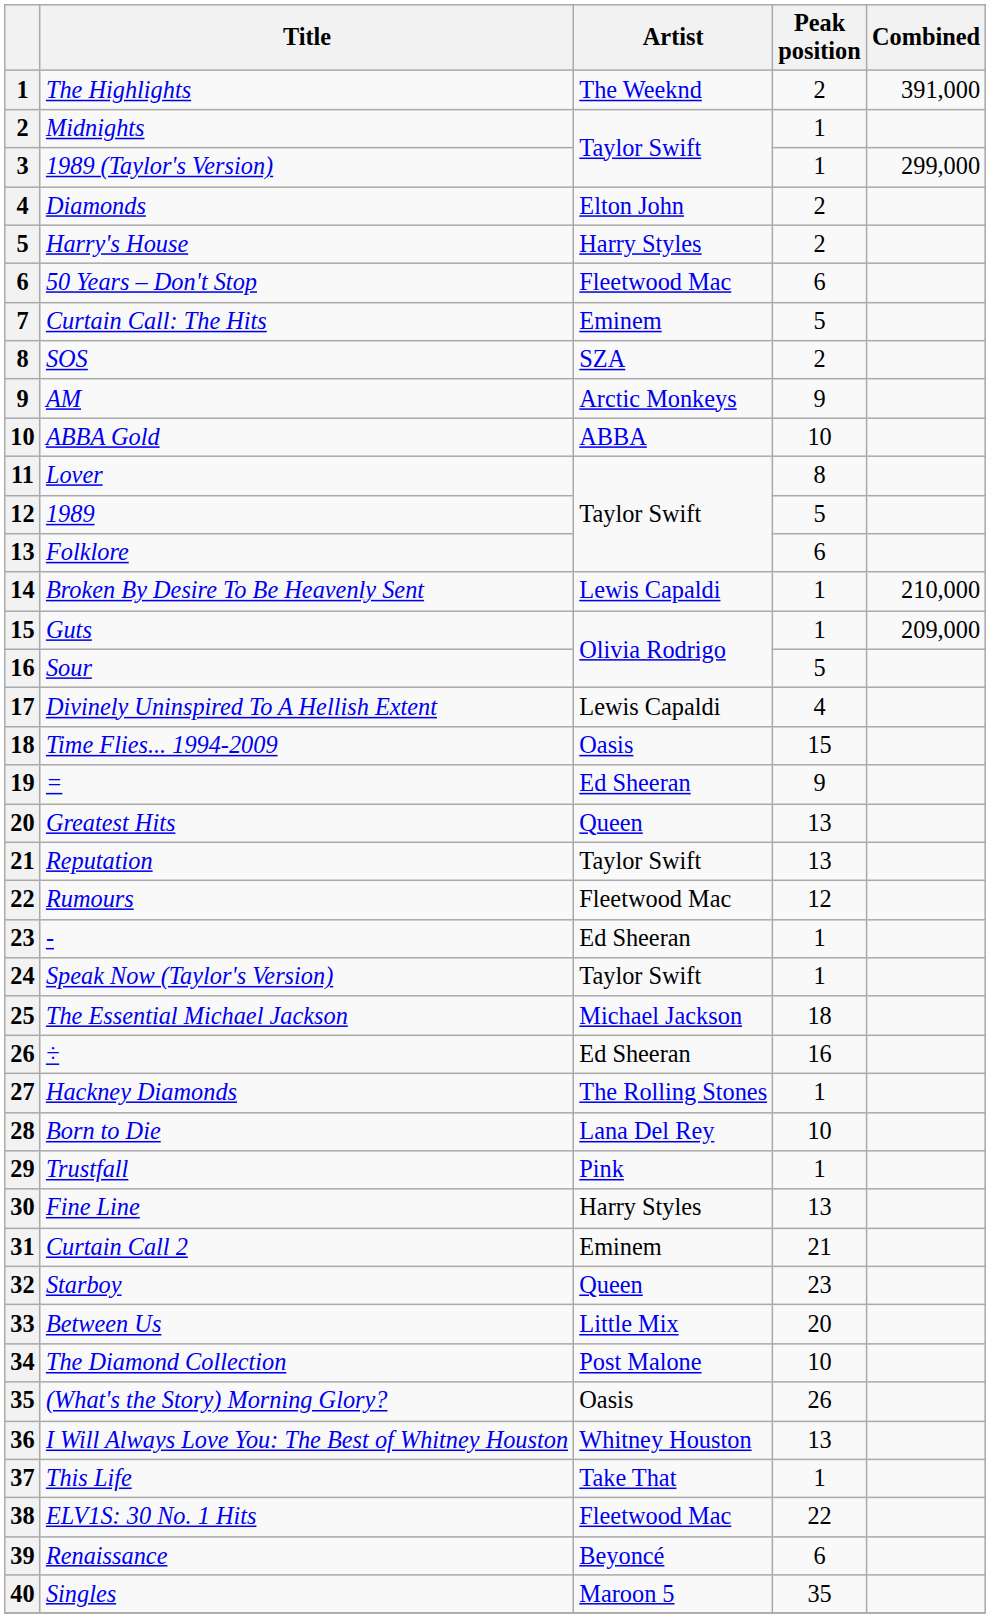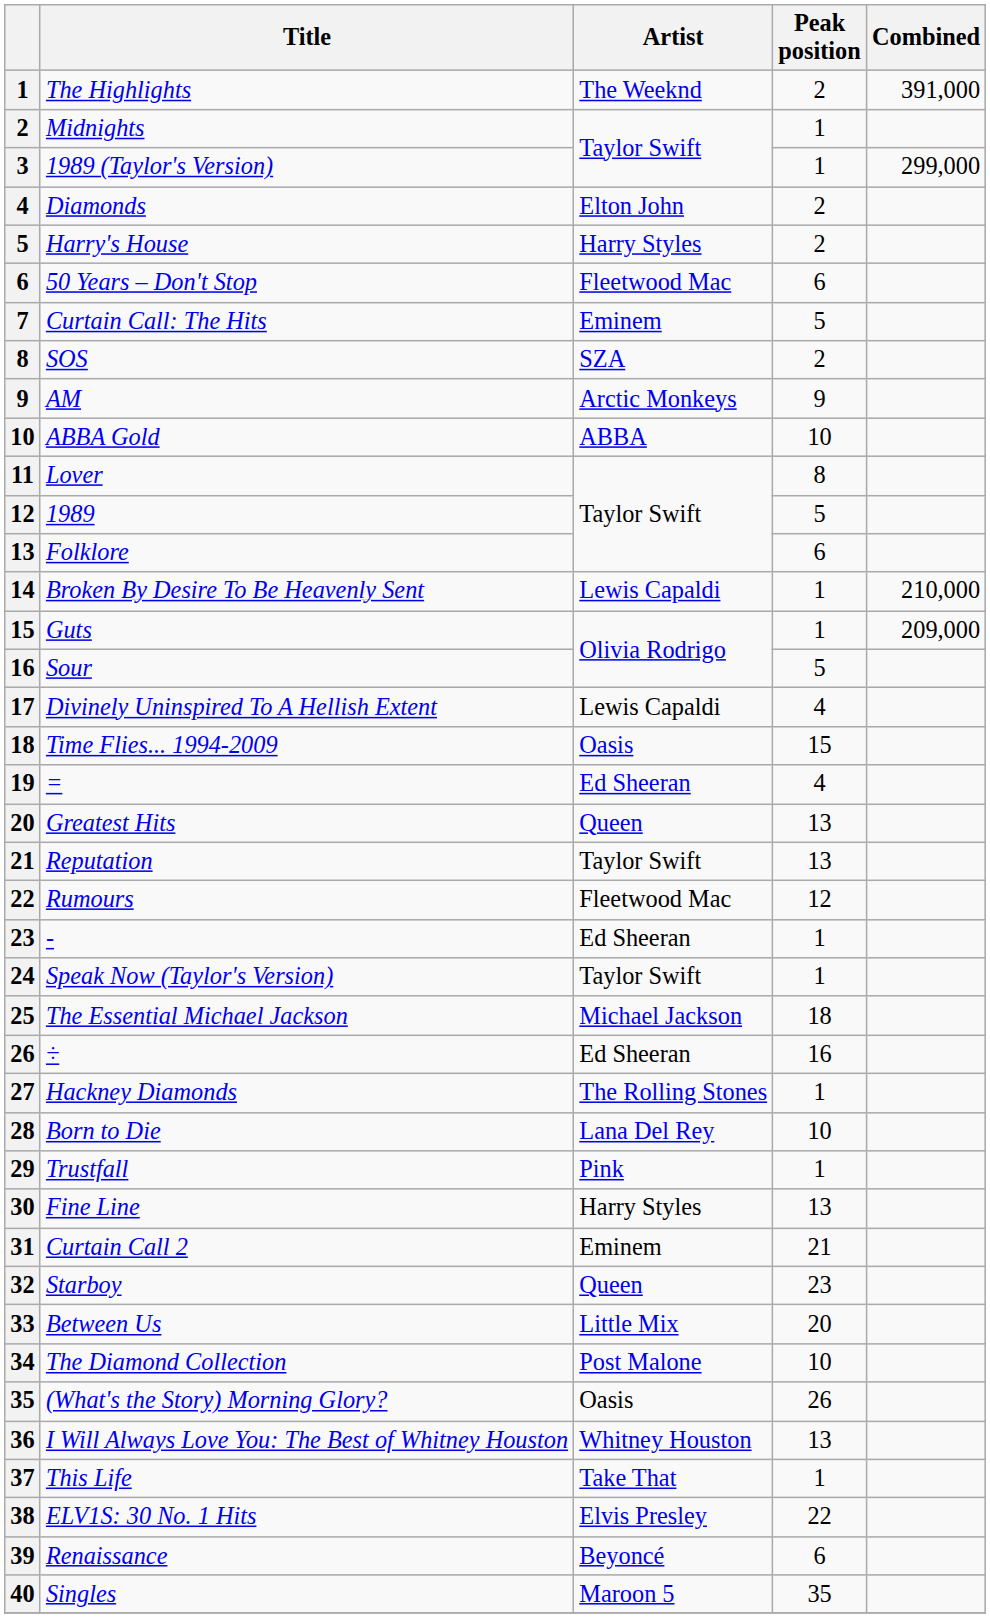 <table class="wikitable plainrowheaders sortable">
 <tr>
 <th scope=col></th>
 <th scope=col>Title</th>
 <th scope=col>Artist</th>
 <th scope=col>Peak<br>position</th>
 <th scope=col>Combined</th>
 </tr>
 <tr>
 <th scope=row style="text-align:center;">1</th>
 <td><em><a href='#'>The Highlights</a></em></td>
 <td><a href='#'>The Weeknd</a></td>
 <td align="center">2</td>
 <td align="right">391,000</td>
 </tr>
 <tr>
 <th scope=row style="text-align:center;">2</th>
 <td><em><a href='#'>Midnights</a></em></td>
 <td rowspan="2"><a href='#'>Taylor Swift</a></td>
 <td align="center">1</td>
 <td align="right"></td>
 </tr>
 <tr>
 <th scope=row style="text-align:center;">3</th>
 <td><em><a href='#'>1989 (Taylor's Version)</a></em></td>
 <td align="center">1</td>
 <td align="right">299,000</td>
 </tr>
 <tr>
 <th scope=row style="text-align:center;">4</th>
 <td><em><a href='#'>Diamonds</a></em></td>
 <td><a href='#'>Elton John</a></td>
 <td align="center">2</td>
 <td align="right"></td>
 </tr>
 <tr>
 <th scope=row style="text-align:center;">5</th>
 <td><em><a href='#'>Harry's House</a></em></td>
 <td><a href='#'>Harry Styles</a></td>
 <td align="center">2 </td>
 <td align="right"></td>
 </tr>
 <tr>
 <th scope=row style="text-align:center;">6</th>
 <td><em><a href='#'>50 Years – Don't Stop</a></em></td>
 <td><a href='#'>Fleetwood Mac</a></td>
 <td align="center">6 </td>
 <td align="right"></td>
 </tr>
 <tr>
 <th scope=row style="text-align:center;">7</th>
 <td><em><a href='#'>Curtain Call: The Hits</a></em></td>
 <td><a href='#'>Eminem</a></td>
 <td align="center">5 </td>
 <td align="right"></td>
 </tr>
 <tr>
 <th scope=row style="text-align:center;">8</th>
 <td><em><a href='#'>SOS</a></em></td>
 <td><a href='#'>SZA</a></td>
 <td align="center">2</td>
 <td align="right"></td>
 </tr>
 <tr>
 <th scope=row style="text-align:center;">9</th>
 <td><em><a href='#'>AM</a></em></td>
 <td><a href='#'>Arctic Monkeys</a></td>
 <td align="center">9 </td>
 <td align="right"></td>
 </tr>
 <tr>
 <th scope=row style="text-align:center;">10</th>
 <td><em><a href='#'>ABBA Gold</a></em></td>
 <td><a href='#'>ABBA</a></td>
 <td align="center">10 </td>
 <td align="right"></td>
 </tr>
 <tr>
 <th scope=row style="text-align:center;">11</th>
 <td><em><a href='#'>Lover</a></em></td>
 <td rowspan="3">Taylor Swift</td>
 <td align="center">8 </td>
 <td align="right"></td>
 </tr>
 <tr>
 <th scope=row style="text-align:center;">12</th>
 <td><em><a href='#'>1989</a></em></td>
 <td align="center">5 </td>
 <td align="right"></td>
 </tr>
 <tr>
 <th scope=row style="text-align:center;">13</th>
 <td><em><a href='#'>Folklore</a></em></td>
 <td align="center">6 </td>
 <td align="right"></td>
 </tr>
 <tr>
 <th scope=row style="text-align:center;">14</th>
 <td><em><a href='#'>Broken By Desire To Be Heavenly Sent</a></em></td>
 <td><a href='#'>Lewis Capaldi</a></td>
 <td align="center">1</td>
 <td align="right">210,000</td>
 </tr>
 <tr>
 <th scope=row style="text-align:center;">15</th>
 <td><em><a href='#'>Guts</a></em></td>
 <td rowspan="2"><a href='#'>Olivia Rodrigo</a></td>
 <td align="center">1</td>
 <td align="right">209,000</td>
 </tr>
 <tr>
 <th scope=row style="text-align:center;">16</th>
 <td><em><a href='#'>Sour</a></em></td>
 <td align="center">5 </td>
 <td align="right"></td>
 </tr>
 <tr>
 <th scope=row style="text-align:center;">17</th>
 <td><em><a href='#'>Divinely Uninspired To A Hellish Extent</a></em></td>
 <td>Lewis Capaldi</td>
 <td align="center">4 </td>
 <td align="right"></td>
 </tr>
 <tr>
 <th scope=row style="text-align:center;">18</th>
 <td><em><a href='#'>Time Flies... 1994-2009</a></em></td>
 <td><a href='#'>Oasis</a></td>
 <td align="center">15 </td>
 <td align="right"></td>
 </tr>
 <tr>
 <th scope=row style="text-align:center;">19</th>
 <td><em><a href='#'>=</a></em></td>
 <td><a href='#'>Ed Sheeran</a></td>
-<td align="center">9 </td>
+<td align="center">4 </td>
 <td align="right"></td>
 </tr>
 <tr>
 <th scope=row style="text-align:center;">20</th>
 <td><em><a href='#'>Greatest Hits</a></em></td>
 <td><a href='#'>Queen</a></td>
 <td align="center">13 </td>
 <td align="right"></td>
 </tr>
 <tr>
 <th scope=row style="text-align:center;">21</th>
 <td><em><a href='#'>Reputation</a></em></td>
 <td>Taylor Swift</td>
 <td align="center">13 </td>
 <td align="right"></td>
 </tr>
 <tr>
 <th scope=row style="text-align:center;">22</th>
 <td><em><a href='#'>Rumours</a></em></td>
 <td>Fleetwood Mac</td>
 <td align="center">12 </td>
 <td align="right"></td>
 </tr>
 <tr>
 <th scope=row style="text-align:center;">23</th>
 <td><em><a href='#'>-</a></em></td>
 <td>Ed Sheeran</td>
 <td align="center">1</td>
 <td align="right"></td>
 </tr>
 <tr>
 <th scope=row style="text-align:center;">24</th>
 <td><em><a href='#'>Speak Now (Taylor's Version)</a></em></td>
 <td>Taylor Swift</td>
 <td align="center">1</td>
 <td align="right"></td>
 </tr>
 <tr>
 <th scope=row style="text-align:center;">25</th>
 <td><em><a href='#'>The Essential Michael Jackson</a></em></td>
 <td><a href='#'>Michael Jackson</a></td>
 <td align="center">18 </td>
 <td align="right"></td>
 </tr>
 <tr>
 <th scope=row style="text-align:center;">26</th>
 <td><em><a href='#'>÷</a></em></td>
 <td>Ed Sheeran</td>
 <td align="center">16 </td>
 <td align="right"></td>
 </tr>
 <tr>
 <th scope=row style="text-align:center;">27</th>
 <td><em><a href='#'>Hackney Diamonds</a></em></td>
 <td><a href='#'>The Rolling Stones</a></td>
 <td align="center">1</td>
 <td align="right"></td>
 </tr>
 <tr>
 <th scope=row style="text-align:center;">28</th>
 <td><em><a href='#'>Born to Die</a></em></td>
 <td><a href='#'>Lana Del Rey</a></td>
 <td align="center">10 </td>
 <td align="right"></td>
 </tr>
 <tr>
 <th scope=row style="text-align:center;">29</th>
 <td><em><a href='#'>Trustfall</a></em></td>
 <td><a href='#'>Pink</a></td>
 <td align="center">1</td>
 <td align="right"></td>
 </tr>
 <tr>
 <th scope=row style="text-align:center;">30</th>
 <td><em><a href='#'>Fine Line</a></em></td>
 <td>Harry Styles</td>
 <td align="center">13 </td>
 <td align="right"></td>
 </tr>
 <tr>
 <th scope=row style="text-align:center;">31</th>
 <td><em><a href='#'>Curtain Call 2</a></em></td>
 <td>Eminem</td>
 <td align="center">21 </td>
 <td align="right"></td>
 </tr>
 <tr>
 <th scope=row style="text-align:center;">32</th>
 <td><em><a href='#'>Starboy</a></em></td>
 <td><a href='#'>Queen</a></td>
 <td align="center">23 </td>
 <td align="right"></td>
 </tr>
 <tr>
 <th scope=row style="text-align:center;">33</th>
 <td><em><a href='#'>Between Us</a></em></td>
 <td><a href='#'>Little Mix</a></td>
 <td align="center">20 </td>
 <td align="right"></td>
 </tr>
 <tr>
 <th scope=row style="text-align:center;">34</th>
 <td><em><a href='#'>The Diamond Collection</a></em></td>
 <td><a href='#'>Post Malone</a></td>
 <td align="center">10</td>
 <td align="right"></td>
 </tr>
 <tr>
 <th scope=row style="text-align:center;">35</th>
 <td><em><a href='#'>(What's the Story) Morning Glory?</a></em></td>
 <td>Oasis</td>
 <td align="center">26 </td>
 <td align="right"></td>
 </tr>
 <tr>
 <th scope=row style="text-align:center;">36</th>
 <td><em><a href='#'>I Will Always Love You: The Best of Whitney Houston</a></em></td>
 <td><a href='#'>Whitney Houston</a></td>
 <td align="center">13</td>
 <td align="right"></td>
 </tr>
 <tr>
 <th scope=row style="text-align:center;">37</th>
 <td><em><a href='#'>This Life</a></em></td>
 <td><a href='#'>Take That</a></td>
 <td align="center">1</td>
 <td align="right"></td>
 </tr>
 <tr>
 <th scope=row style="text-align:center;">38</th>
 <td><em><a href='#'>ELV1S: 30 No. 1 Hits</a></em></td>
-<td><a href='#'>Fleetwood Mac</a></td>
+<td><a href='#'>Elvis Presley</a></td>
 <td align="center">22 </td>
 <td align="right"></td>
 </tr>
 <tr>
 <th scope=row style="text-align:center;">39</th>
 <td><em><a href='#'>Renaissance</a></em></td>
 <td><a href='#'>Beyoncé</a></td>
 <td align="center">6 </td>
 <td align="right"></td>
 </tr>
 <tr>
 <th scope=row style="text-align:center;">40</th>
 <td><em><a href='#'>Singles</a></em></td>
 <td><a href='#'>Maroon 5</a></td>
 <td align="center">35 </td>
 <td align="right"></td>
 </tr>
 <tr>
 </tr>
 </table>
